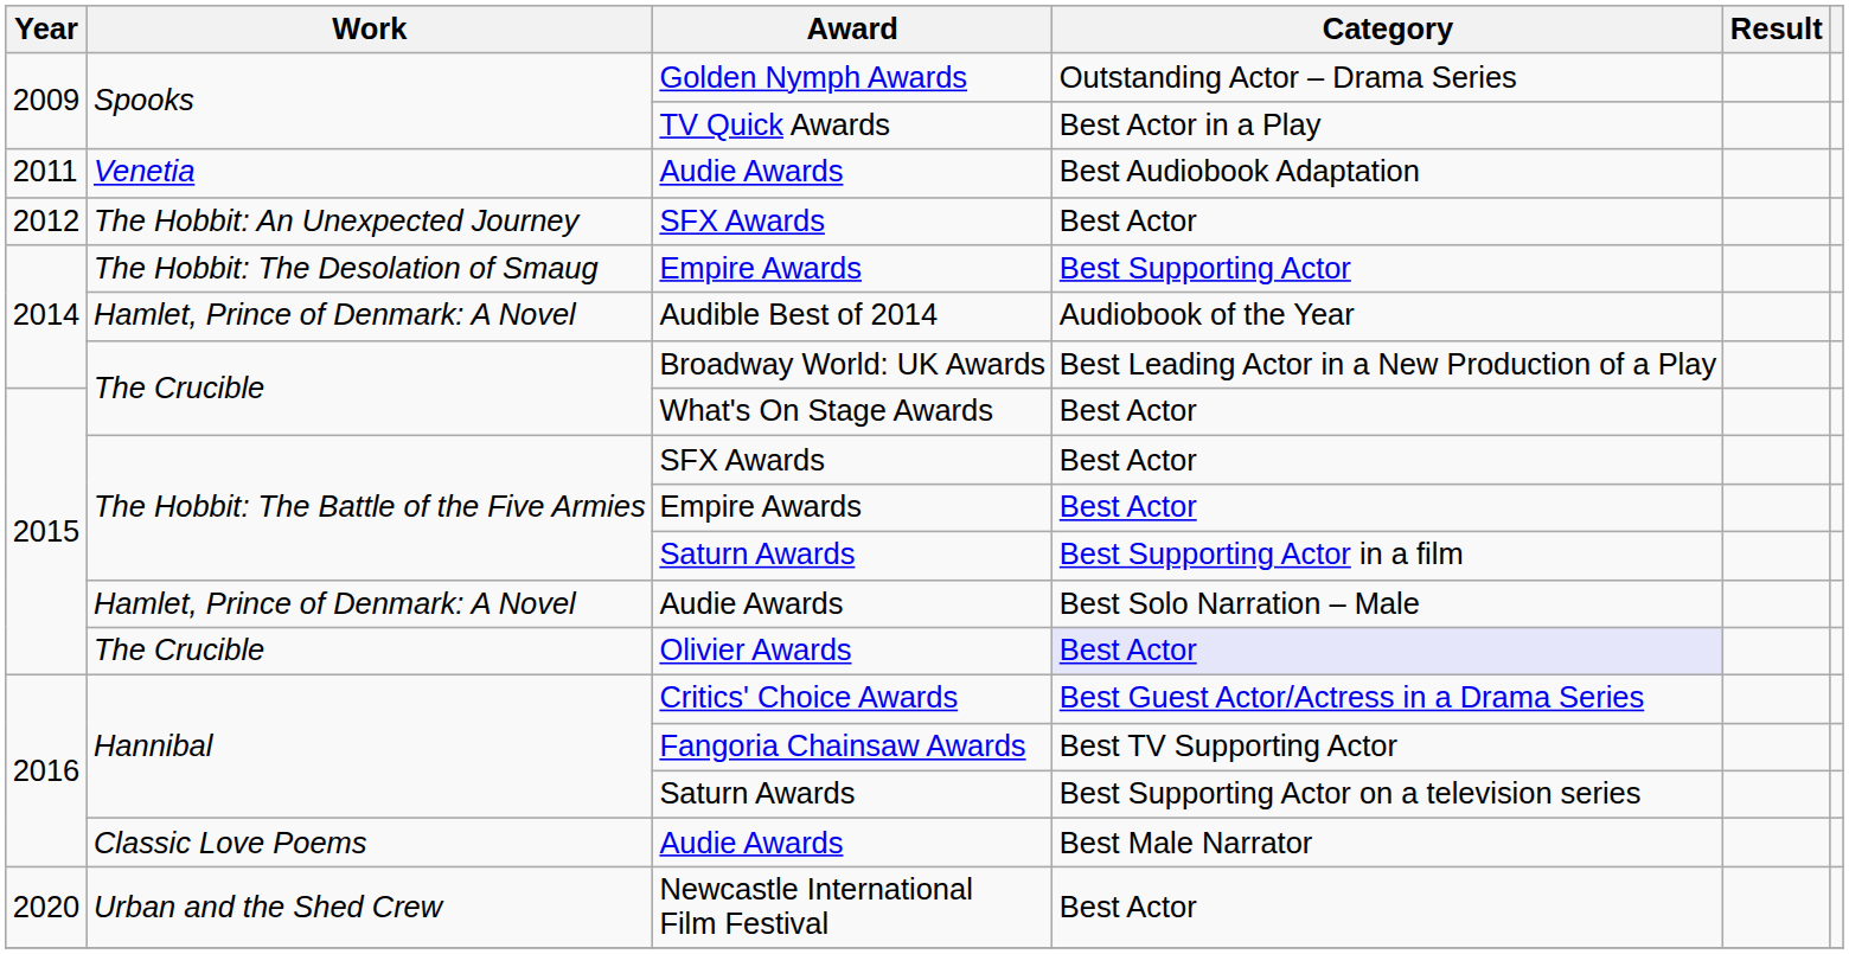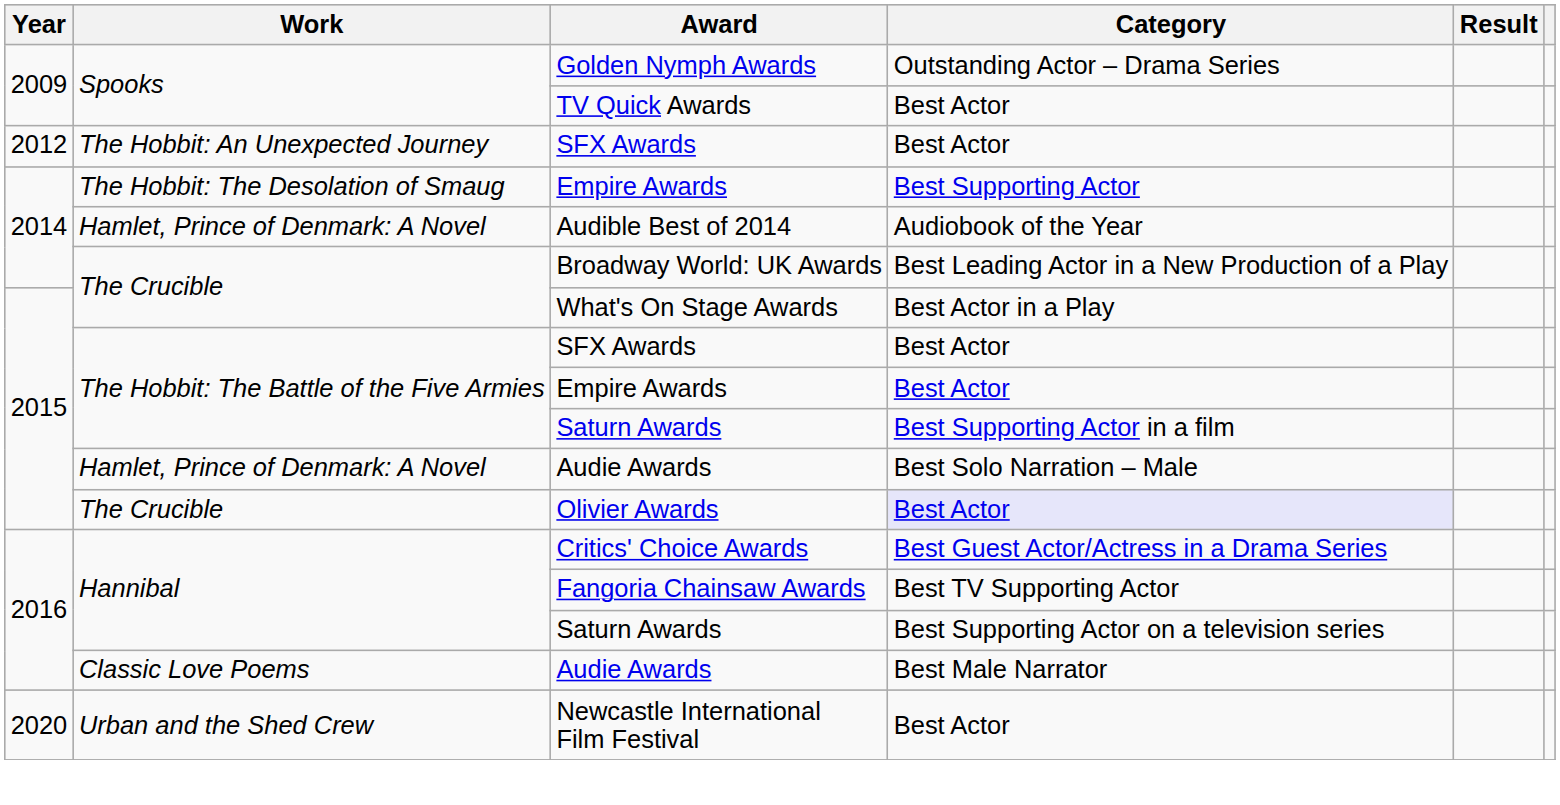 <table class="wikitable sortable">
 <tr>
 <th>Year</th>
 <th>Work</th>
 <th>Award</th>
 <th>Category</th>
 <th>Result</th>
 <th scope="col" class="unsortable"></th>
 </tr>
 <tr>
 <td rowspan="2">2009</td>
 <td rowspan="2"><em>Spooks</em></td>
 <td><a href='#'>Golden Nymph Awards</a></td>
 <td>Outstanding Actor – Drama Series</td>
 <td></td>
 <td style="text-align: center;"></td>
 </tr>
 <tr>
 <td><a href='#'>TV Quick</a> Awards</td>
-<td>Best Actor in a Play</td>
-<td></td>
-<td style="text-align: center;"></td>
-</tr>
-<tr>
-<td>2011</td>
-<td><em><a href='#'>Venetia</a></em></td>
-<td><a href='#'>Audie Awards</a></td>
-<td>Best Audiobook Adaptation</td>
+<td>Best Actor</td>
 <td></td>
 <td style="text-align: center;"></td>
 </tr>
 <tr>
 <td>2012</td>
 <td><em>The Hobbit: An Unexpected Journey</em></td>
 <td><a href='#'>SFX Awards</a></td>
 <td>Best Actor</td>
 <td></td>
 <td style="text-align: center;"></td>
 </tr>
 <tr>
 <td rowspan="3">2014</td>
 <td><em>The Hobbit: The Desolation of Smaug</em></td>
 <td><a href='#'>Empire Awards</a></td>
 <td><a href='#'>Best Supporting Actor</a></td>
 <td></td>
 <td style="text-align: center;"></td>
 </tr>
 <tr>
 <td><em>Hamlet, Prince of Denmark: A Novel</em></td>
 <td>Audible Best of 2014</td>
 <td>Audiobook of the Year</td>
 <td></td>
 <td style="text-align: center;"></td>
 </tr>
 <tr>
 <td rowspan="2"><em>The Crucible</em></td>
 <td>Broadway World: UK Awards</td>
 <td>Best Leading Actor in a New Production of a Play</td>
 <td></td>
 <td style="text-align: center;"></td>
 </tr>
 <tr>
 <td rowspan="6">2015</td>
 <td>What's On Stage Awards</td>
-<td>Best Actor</td>
+<td>Best Actor in a Play</td>
 <td></td>
 <td style="text-align: center;"></td>
 </tr>
 <tr>
 <td rowspan="3"><em>The Hobbit: The Battle of the Five Armies</em></td>
 <td>SFX Awards</td>
 <td>Best Actor</td>
 <td></td>
 <td style="text-align: center;"></td>
 </tr>
 <tr>
 <td>Empire Awards</td>
 <td><a href='#'>Best Actor</a></td>
 <td></td>
 <td style="text-align: center;"></td>
 </tr>
 <tr>
 <td><a href='#'>Saturn Awards</a></td>
 <td><a href='#'>Best Supporting Actor</a> in a film</td>
 <td></td>
 <td style="text-align: center;"></td>
 </tr>
 <tr>
 <td><em>Hamlet, Prince of Denmark: A Novel</em></td>
 <td>Audie Awards</td>
 <td>Best Solo Narration – Male</td>
 <td></td>
 <td style="text-align: center;"></td>
 </tr>
 <tr>
 <td><em>The Crucible</em></td>
 <td><a href='#'>Olivier Awards</a></td>
 <td style="background: lavender;"><a href='#'>Best Actor</a></td>
 <td></td>
 <td style="text-align: center;"></td>
 </tr>
 <tr>
 <td rowspan="4">2016</td>
 <td rowspan="3"><em>Hannibal</em></td>
 <td><a href='#'>Critics' Choice Awards</a></td>
 <td><a href='#'>Best Guest Actor/Actress in a Drama Series</a></td>
 <td></td>
 <td style="text-align: center;"></td>
 </tr>
 <tr>
 <td><a href='#'>Fangoria Chainsaw Awards</a></td>
 <td>Best TV Supporting Actor</td>
 <td></td>
 <td style="text-align: center;"></td>
 </tr>
 <tr>
 <td>Saturn Awards</td>
 <td>Best Supporting Actor on a television series</td>
 <td></td>
 <td style="text-align: center;"></td>
 </tr>
 <tr>
 <td><em>Classic Love Poems</em></td>
 <td><a href='#'>Audie Awards</a></td>
 <td>Best Male Narrator</td>
 <td></td>
 <td style="text-align: center;"></td>
 </tr>
 <tr>
 <td>2020</td>
 <td><em>Urban and the Shed Crew</em></td>
 <td>Newcastle International<br>Film Festival</td>
 <td Best Actor>Best Actor</td>
 <td></td>
 <td></td>
 </tr>
 <tr>
 </tr>
 </table>
